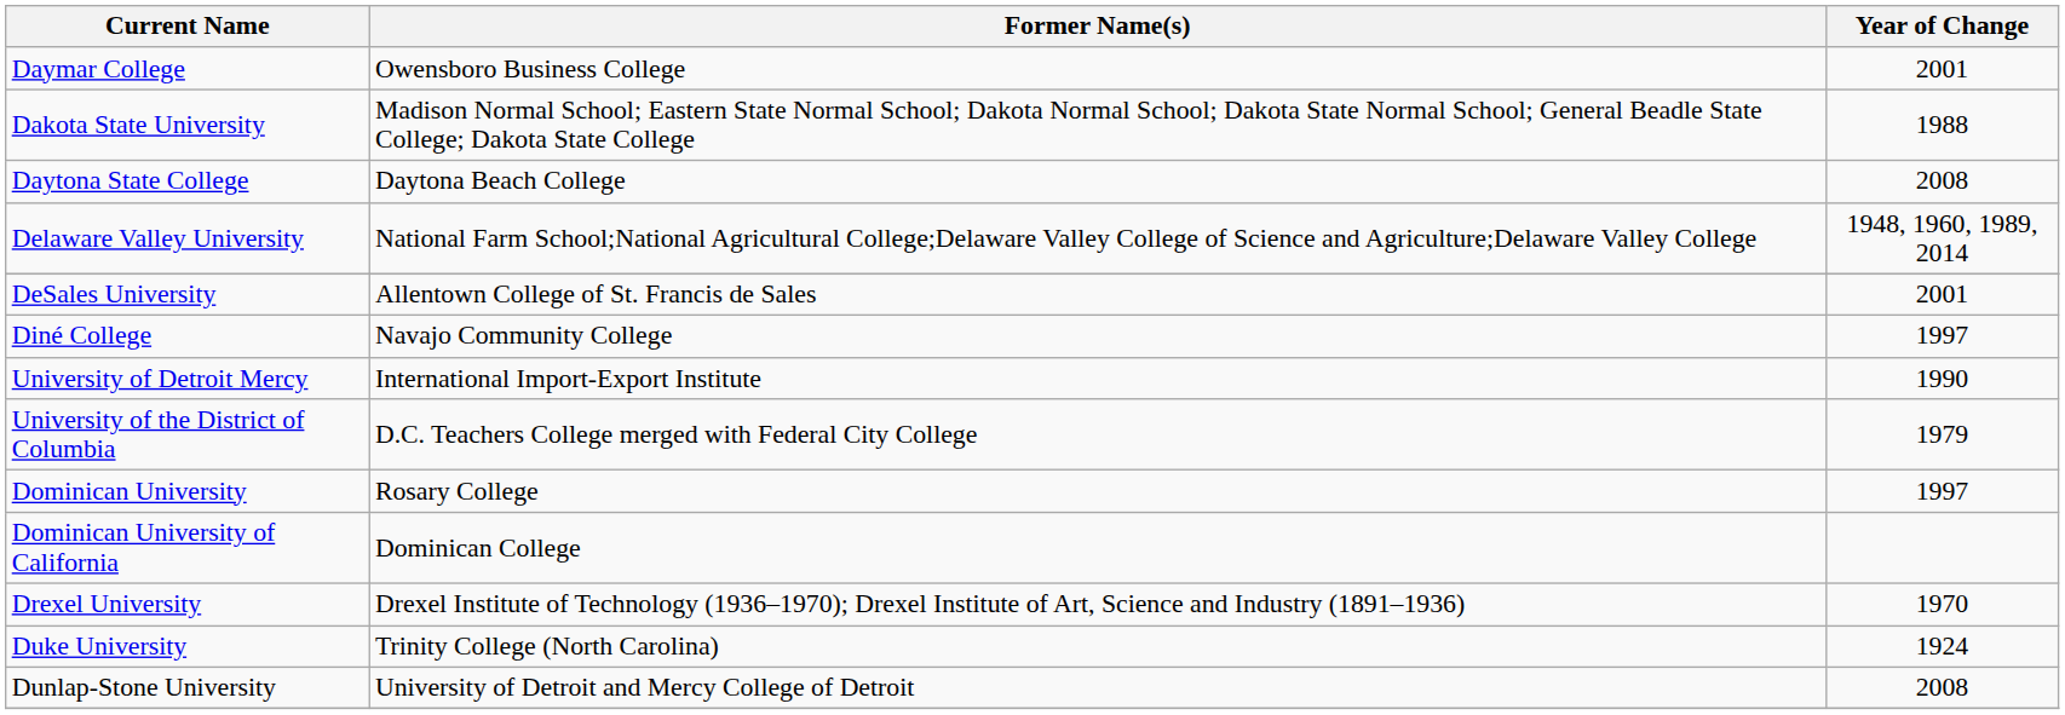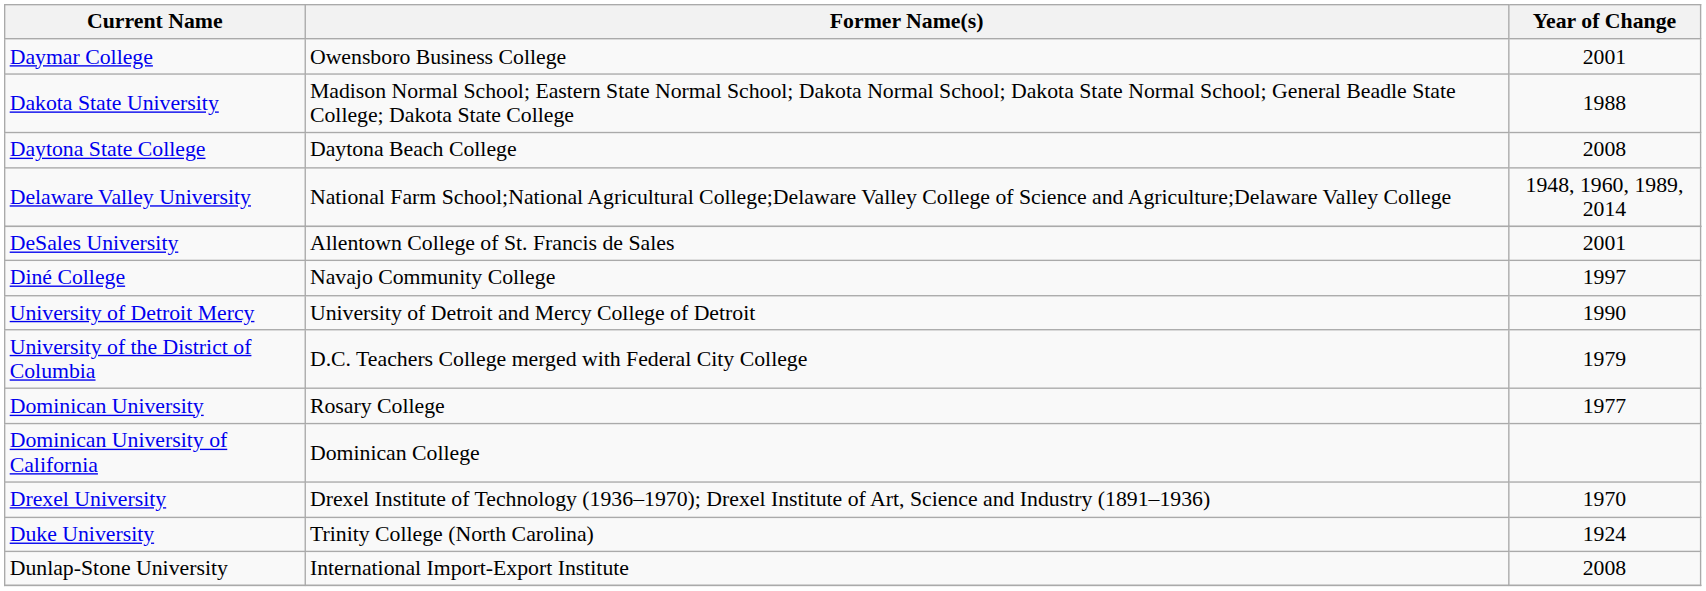 <table class="wikitable sortable">
 <tr>
 <th>Current Name</th>
 <th>Former Name(s)</th>
 <th>Year of Change</th>
 </tr>
 <tr>
 <td><a href='#'>Daymar College</a></td>
 <td>Owensboro Business College</td>
 <td align="center">2001</td>
 </tr>
 <tr>
 <td><a href='#'>Dakota State University</a></td>
 <td>Madison Normal School; Eastern State Normal School; Dakota Normal School; Dakota State Normal School; General Beadle State College; Dakota State College</td>
 <td align="center">1988</td>
 </tr>
 <tr>
 <td><a href='#'>Daytona State College</a></td>
 <td>Daytona Beach College</td>
 <td align="center">2008</td>
 </tr>
 <tr>
 <td><a href='#'>Delaware Valley University</a></td>
 <td>National Farm School;National Agricultural College;Delaware Valley College of Science and Agriculture;Delaware Valley College</td>
 <td align="center">1948, 1960, 1989, 2014</td>
 </tr>
 <tr>
 </tr>
 <tr>
 <td><a href='#'>DeSales University</a></td>
 <td>Allentown College of St. Francis de Sales</td>
 <td align="center">2001</td>
 </tr>
 <tr>
 <td><a href='#'>Diné College</a></td>
 <td>Navajo Community College</td>
 <td align="center">1997</td>
 </tr>
 <tr>
 <td><a href='#'>University of Detroit Mercy</a></td>
-<td>International Import-Export Institute</td>
+<td>University of Detroit and Mercy College of Detroit</td>
 <td align="center">1990</td>
 </tr>
 <tr>
 <td><a href='#'>University of the District of Columbia</a></td>
 <td>D.C. Teachers College merged with Federal City College</td>
 <td align="center">1979</td>
 </tr>
 <tr>
 <td><a href='#'>Dominican University</a></td>
 <td>Rosary College</td>
-<td align="center">1997</td>
+<td align="center">1977</td>
 </tr>
 <tr>
 <td><a href='#'>Dominican University of California</a></td>
 <td>Dominican College</td>
 <td align="center"></td>
 </tr>
 <tr>
 <td><a href='#'>Drexel University</a></td>
 <td>Drexel Institute of Technology (1936–1970); Drexel Institute of Art, Science and Industry (1891–1936)</td>
 <td align="center">1970</td>
 </tr>
 <tr>
 <td><a href='#'>Duke University</a></td>
 <td>Trinity College (North Carolina)</td>
 <td align="center">1924</td>
 </tr>
 <tr>
 <td>Dunlap-Stone University</td>
-<td>University of Detroit and Mercy College of Detroit</td>
+<td>International Import-Export Institute</td>
 <td align="center">2008</td>
 </tr>
 <tr>
 </tr>
 </table>
